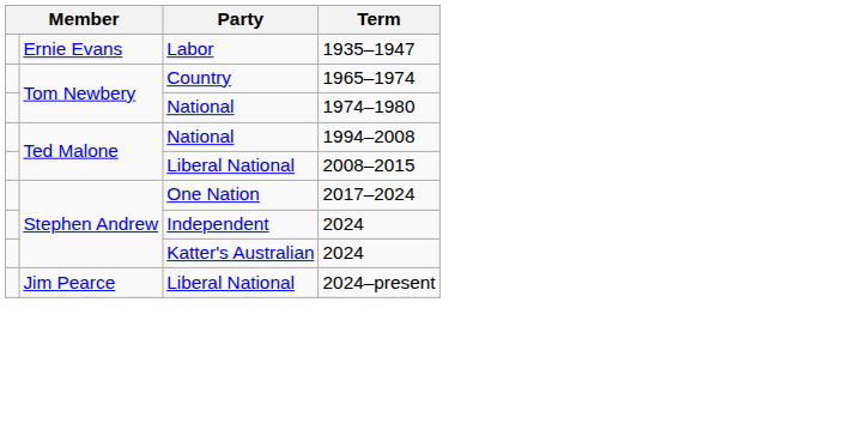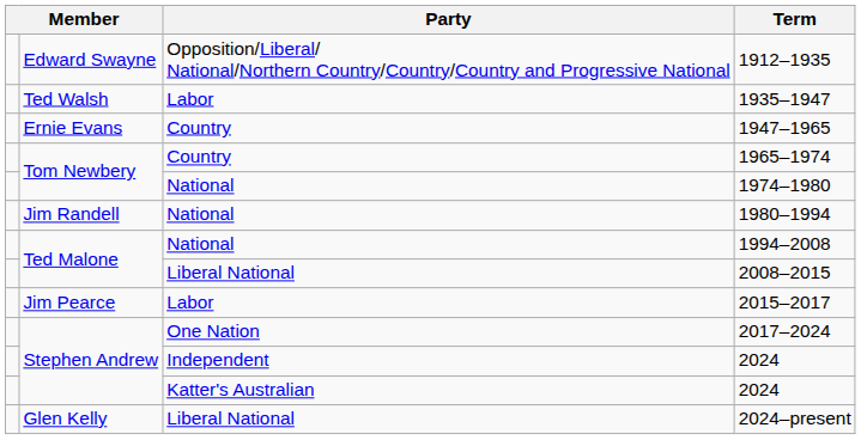 <table class="wikitable">
 <tr>
 <th colspan="2">Member</th>
 <th>Party</th>
 <th>Term</th>
 </tr>
 <tr>
 <td> </td>
-<td><a href='#'>Ernie Evans</a></td>
+<td><a href='#'>Edward Swayne</a></td>
+<td>Opposition/<a href='#'>Liberal</a>/<br><a href='#'>National</a>/<a href='#'>Northern Country</a>/<a href='#'>Country</a>/<a href='#'>Country and Progressive National</a></td>
+<td>1912–1935</td>
+</tr>
+<tr>
+<td> </td>
+<td><a href='#'>Ted Walsh</a></td>
 <td><a href='#'>Labor</a></td>
 <td>1935–1947</td>
+</tr>
+<tr>
+<td> </td>
+<td><a href='#'>Ernie Evans</a></td>
+<td><a href='#'>Country</a></td>
+<td>1947–1965</td>
 </tr>
 <tr>
 <td> </td>
 <td rowspan="2"><a href='#'>Tom Newbery</a></td>
 <td><a href='#'>Country</a></td>
 <td>1965–1974</td>
 </tr>
 <tr>
 <td> </td>
 <td><a href='#'>National</a></td>
 <td>1974–1980</td>
 </tr>
 <tr>
 <td> </td>
+<td><a href='#'>Jim Randell</a></td>
+<td><a href='#'>National</a></td>
+<td>1980–1994</td>
+</tr>
+<tr>
+<td> </td>
 <td rowspan="2"><a href='#'>Ted Malone</a></td>
 <td><a href='#'>National</a></td>
 <td>1994–2008</td>
 </tr>
 <tr>
 <td> </td>
 <td><a href='#'>Liberal National</a></td>
 <td>2008–2015</td>
+</tr>
+<tr>
+<td> </td>
+<td><a href='#'>Jim Pearce</a></td>
+<td><a href='#'>Labor</a></td>
+<td>2015–2017</td>
 </tr>
 <tr>
 <td> </td>
 <td rowspan="3"><a href='#'>Stephen Andrew</a></td>
 <td><a href='#'>One Nation</a></td>
 <td>2017–2024</td>
 </tr>
 <tr>
 <td> </td>
 <td><a href='#'>Independent</a></td>
 <td>2024</td>
 </tr>
 <tr>
 <td> </td>
 <td><a href='#'>Katter's Australian</a></td>
 <td>2024</td>
 </tr>
 <tr>
 <td> </td>
-<td><a href='#'>Jim Pearce</a></td>
+<td><a href='#'>Glen Kelly</a></td>
 <td><a href='#'>Liberal National</a></td>
 <td>2024–present</td>
 </tr>
 </table>
